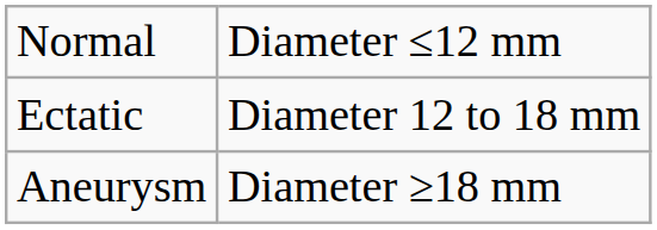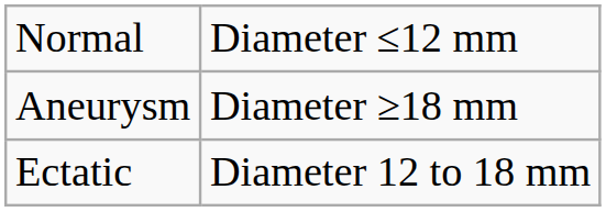 <table class="wikitable">
 <tr>
 <td>Normal</td>
 <td>Diameter ≤12 mm</td>
 </tr>
 <tr>
+<td>Aneurysm</td>
+<td>Diameter ≥18 mm</td>
+</tr>
+<tr>
 <td>Ectatic</td>
 <td>Diameter 12 to 18 mm</td>
 </tr>
-<tr>
-<td>Aneurysm</td>
-<td>Diameter ≥18 mm</td>
-</tr>
 </table>
